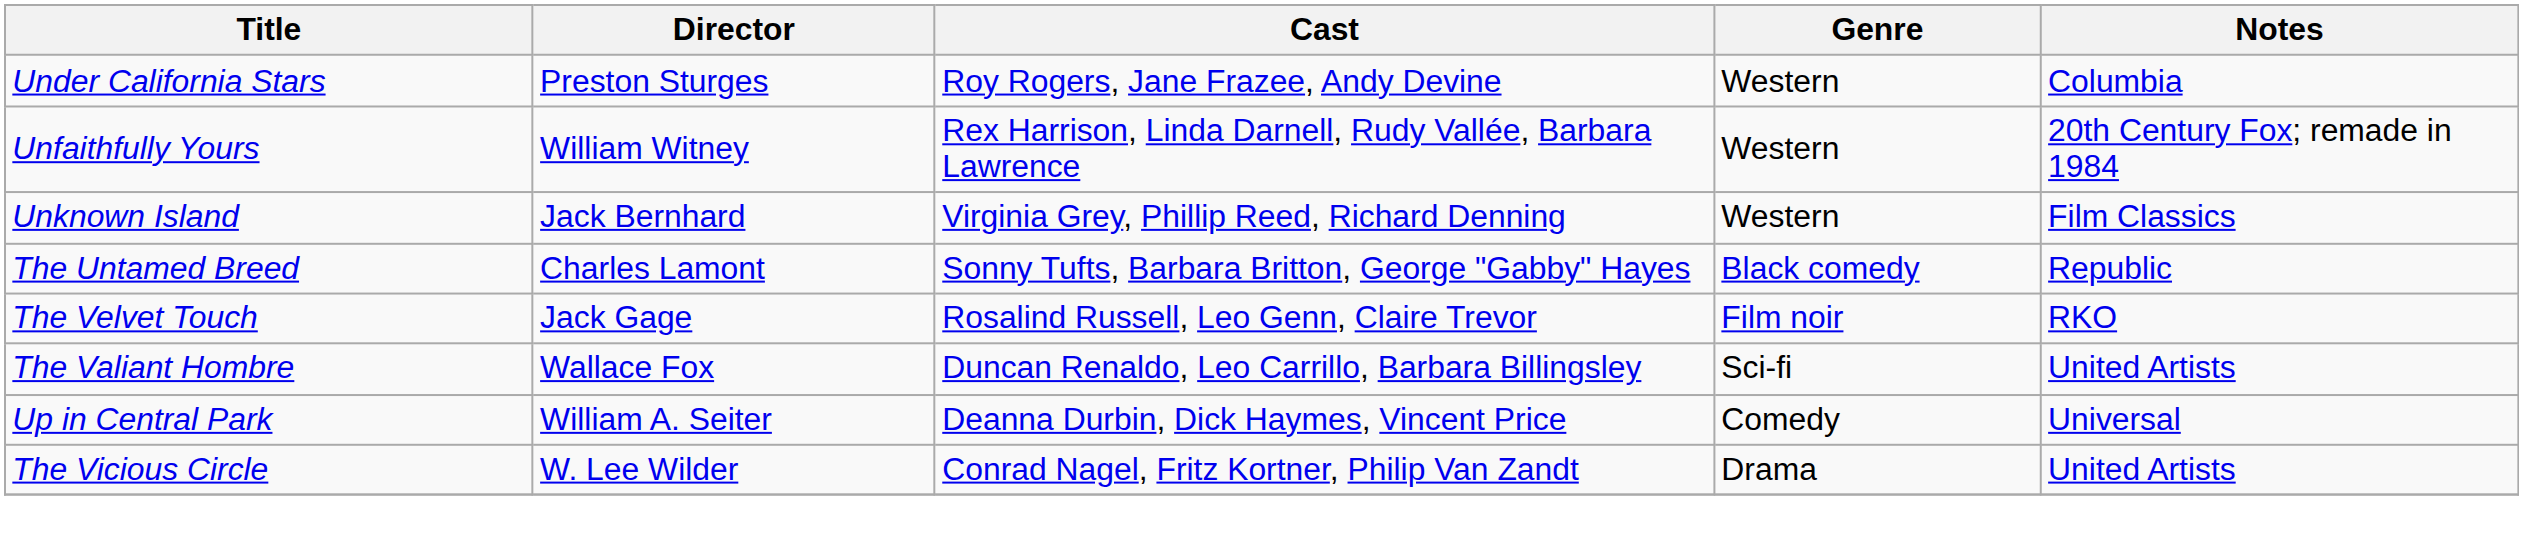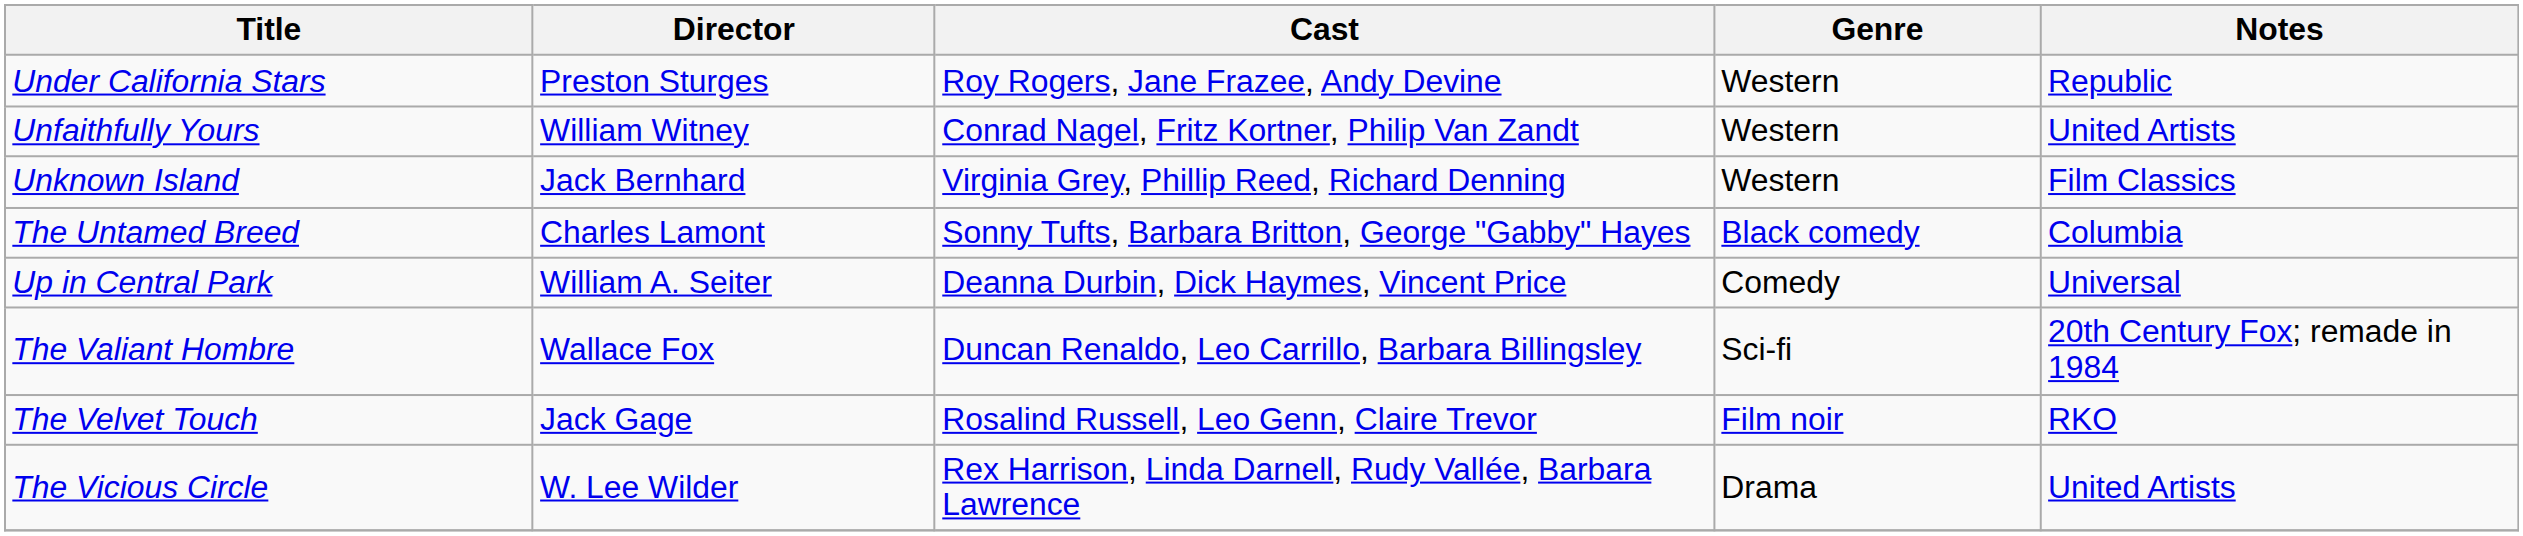 <table class="wikitable" style="width:100%;">
 <tr>
 <th style="width:21%;">Title</th>
 <th style="width:16%;">Director</th>
 <th style="width:31%;">Cast</th>
 <th style="width:13%;">Genre</th>
 <th style="width:19%;">Notes</th>
 </tr>
 <tr>
 <td><em><a href='#'>Under California Stars</a></em></td>
 <td><a href='#'>Preston Sturges</a></td>
 <td><a href='#'>Roy Rogers</a>, <a href='#'>Jane Frazee</a>, <a href='#'>Andy Devine</a></td>
 <td>Western</td>
-<td><a href='#'>Columbia</a></td>
+<td><a href='#'>Republic</a></td>
 </tr>
 <tr>
 <td><em><a href='#'>Unfaithfully Yours</a></em></td>
 <td><a href='#'>William Witney</a></td>
-<td><a href='#'>Rex Harrison</a>, <a href='#'>Linda Darnell</a>, <a href='#'>Rudy Vallée</a>, <a href='#'>Barbara Lawrence</a></td>
+<td><a href='#'>Conrad Nagel</a>, <a href='#'>Fritz Kortner</a>, <a href='#'>Philip Van Zandt</a></td>
 <td>Western</td>
-<td><a href='#'>20th Century Fox</a>; remade in <a href='#'>1984</a></td>
+<td><a href='#'>United Artists</a></td>
 </tr>
 <tr>
 <td><em><a href='#'>Unknown Island</a></em></td>
 <td><a href='#'>Jack Bernhard</a></td>
 <td><a href='#'>Virginia Grey</a>, <a href='#'>Phillip Reed</a>, <a href='#'>Richard Denning</a></td>
 <td>Western</td>
 <td><a href='#'>Film Classics</a></td>
 </tr>
 <tr>
 <td><em><a href='#'>The Untamed Breed</a></em></td>
 <td><a href='#'>Charles Lamont</a></td>
 <td><a href='#'>Sonny Tufts</a>, <a href='#'>Barbara Britton</a>, <a href='#'>George "Gabby" Hayes</a></td>
 <td><a href='#'>Black comedy</a></td>
-<td><a href='#'>Republic</a></td>
+<td><a href='#'>Columbia</a></td>
+</tr>
+<tr>
+<td><em><a href='#'>Up in Central Park</a></em></td>
+<td><a href='#'>William A. Seiter</a></td>
+<td><a href='#'>Deanna Durbin</a>, <a href='#'>Dick Haymes</a>, <a href='#'>Vincent Price</a></td>
+<td>Comedy</td>
+<td><a href='#'>Universal</a></td>
+</tr>
+<tr>
+<td><em><a href='#'>The Valiant Hombre</a></em></td>
+<td><a href='#'>Wallace Fox</a></td>
+<td><a href='#'>Duncan Renaldo</a>, <a href='#'>Leo Carrillo</a>, <a href='#'>Barbara Billingsley</a></td>
+<td>Sci-fi</td>
+<td><a href='#'>20th Century Fox</a>; remade in <a href='#'>1984</a></td>
 </tr>
 <tr>
 <td><em><a href='#'>The Velvet Touch</a></em></td>
 <td><a href='#'>Jack Gage</a></td>
 <td><a href='#'>Rosalind Russell</a>, <a href='#'>Leo Genn</a>, <a href='#'>Claire Trevor</a></td>
 <td><a href='#'>Film noir</a></td>
 <td><a href='#'>RKO</a></td>
 </tr>
 <tr>
-<td><em><a href='#'>The Valiant Hombre</a></em></td>
-<td><a href='#'>Wallace Fox</a></td>
-<td><a href='#'>Duncan Renaldo</a>, <a href='#'>Leo Carrillo</a>, <a href='#'>Barbara Billingsley</a></td>
-<td>Sci-fi</td>
-<td><a href='#'>United Artists</a></td>
-</tr>
-<tr>
-<td><em><a href='#'>Up in Central Park</a></em></td>
-<td><a href='#'>William A. Seiter</a></td>
-<td><a href='#'>Deanna Durbin</a>, <a href='#'>Dick Haymes</a>, <a href='#'>Vincent Price</a></td>
-<td>Comedy</td>
-<td><a href='#'>Universal</a></td>
-</tr>
-<tr>
 <td><em><a href='#'>The Vicious Circle</a></em></td>
 <td><a href='#'>W. Lee Wilder</a></td>
-<td><a href='#'>Conrad Nagel</a>, <a href='#'>Fritz Kortner</a>, <a href='#'>Philip Van Zandt</a></td>
+<td><a href='#'>Rex Harrison</a>, <a href='#'>Linda Darnell</a>, <a href='#'>Rudy Vallée</a>, <a href='#'>Barbara Lawrence</a></td>
 <td>Drama</td>
 <td><a href='#'>United Artists</a></td>
 </tr>
 <tr>
 </tr>
 </table>
